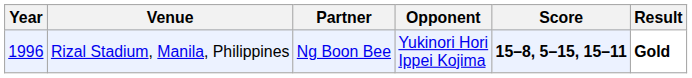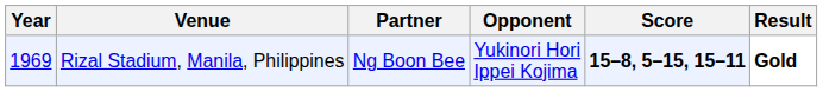 <table class="sortable wikitable" style="font-size: 90%;">
 <tr>
 <th>Year</th>
 <th>Venue</th>
 <th>Partner</th>
 <th>Opponent</th>
 <th>Score</th>
 <th>Result</th>
 </tr>
 <tr style="background:#ECF2FF">
-<td align="center"><a href='#'>1996</a></td>
+<td align="center"><a href='#'>1969</a></td>
 <td align="left"><a href='#'>Rizal Stadium</a>, <a href='#'>Manila</a>, Philippines</td>
 <td align="left"> <a href='#'>Ng Boon Bee</a></td>
 <td align="left"> <a href='#'>Yukinori Hori</a><br> <a href='#'>Ippei Kojima</a></td>
 <td align="left"><strong>15–8, 5–15, 15–11</strong></td>
 <td style="text-align:left; background:white"> <strong>Gold</strong></td>
 </tr>
 </table>
